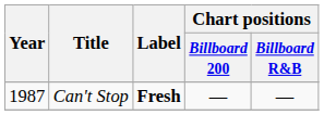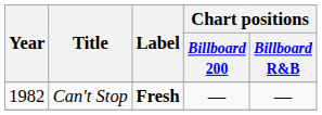 <table class="wikitable" style=text-align:center;>
 <tr>
 <th rowspan="2">Year</th>
 <th rowspan="2">Title</th>
 <th rowspan="2">Label</th>
 <th colspan="4">Chart positions</th>
 </tr>
 <tr>
 <th width="35"><small><a href='#'><em>Billboard</em> 200</a></small></th>
 <th width="35"><small><a href='#'><em>Billboard</em> R&B</a></small></th>
 </tr>
 <tr>
 </tr>
 <tr>
-<td>1987</td>
+<td>1982</td>
 <td align="left"><em>Can't Stop</em></td>
 <td><strong>Fresh</strong></td>
 <td>—</td>
 <td>—</td>
 </tr>
 <tr>
 </tr>
 </table>
